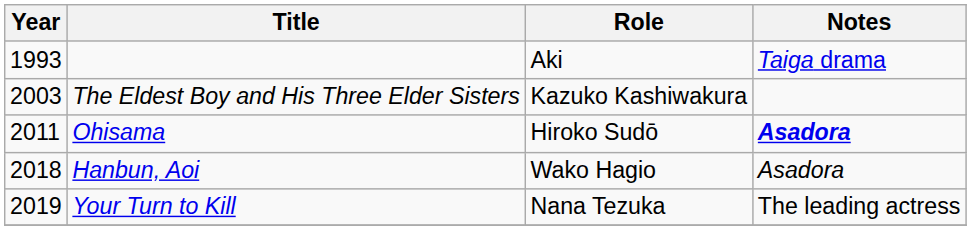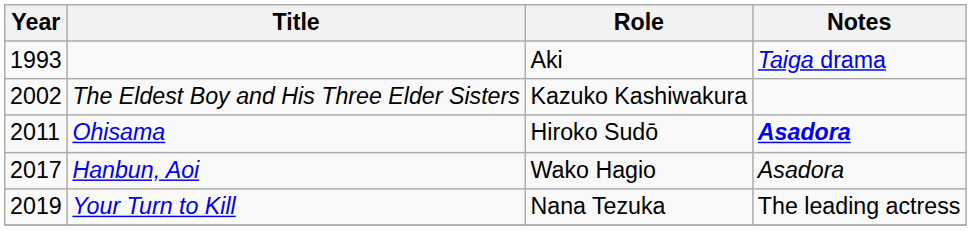 <table class="wikitable sortable">
 <tr>
 <th>Year</th>
 <th>Title</th>
 <th>Role</th>
 <th class="unsortable">Notes</th>
 </tr>
 <tr>
 <td>1993</td>
 <td><em></em></td>
 <td>Aki</td>
 <td><a href='#'><em>Taiga</em> drama</a></td>
 </tr>
 <tr>
-<td>2003</td>
+<td>2002</td>
 <td><em>The Eldest Boy and His Three Elder Sisters</em></td>
 <td>Kazuko Kashiwakura</td>
 <td></td>
 </tr>
 <tr>
 <td>2011</td>
 <td><em><a href='#'>Ohisama</a></em></td>
 <td>Hiroko Sudō</td>
 <td><strong><em><a href='#'>Asadora</a></em></strong></td>
 </tr>
 <tr>
-<td>2018</td>
+<td>2017</td>
 <td><em><a href='#'>Hanbun, Aoi</a></em></td>
 <td>Wako Hagio</td>
 <td><em>Asadora</em></td>
 </tr>
 <tr>
 <td>2019</td>
 <td><em><a href='#'>Your Turn to Kill</a></em></td>
 <td>Nana Tezuka</td>
 <td>The leading actress</td>
 </tr>
 <tr>
 </tr>
 </table>
